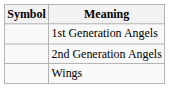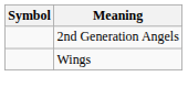 <table class="sortable wikitable"  style="font-size:85%;">
 <tr>
 <th>Symbol</th>
 <th>Meaning</th>
-</tr>
-<tr>
-<td align="center"></td>
-<td>1st Generation Angels</td>
 </tr>
 <tr>
 <td align="center"></td>
 <td>2nd Generation Angels</td>
 </tr>
 <tr>
 <td align="center"></td>
 <td>Wings</td>
 </tr>
 </table>
